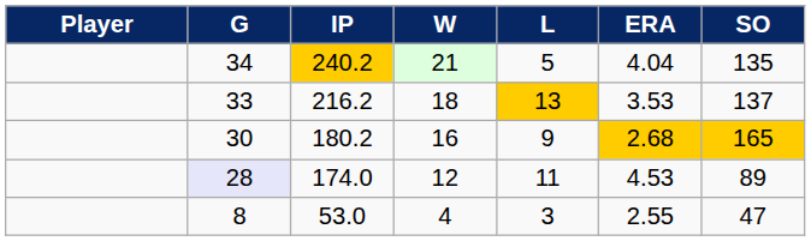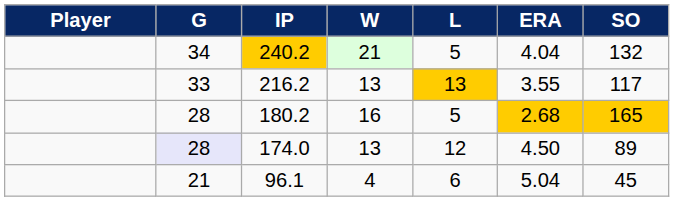 <table class="wikitable sortable">
 <tr>
 <th style="background:#072764;color:white;" width="16%">Player</th>
 <th style="background:#072764;color:white;" width="9%">G</th>
 <th style="background:#072764;color:white;" width="9%">IP</th>
 <th style="background:#072764;color:white;" width="9%">W</th>
 <th style="background:#072764;color:white;" width="9%">L</th>
 <th style="background:#072764;color:white;" width="9%">ERA</th>
 <th style="background:#072764;color:white;" width="9%">SO</th>
 </tr>
 <tr align="center">
 <td></td>
 <td>34</td>
 <td bgcolor="#FFCC00">240.2</td>
 <td bgcolor="#DDFFDD">21</td>
 <td>5</td>
 <td>4.04</td>
-<td>135</td>
+<td>132</td>
 </tr>
 <tr align="center">
 <td></td>
 <td>33</td>
 <td>216.2</td>
-<td>18</td>
+<td>13</td>
 <td bgcolor="#FFCC00">13</td>
-<td>3.53</td>
-<td>137</td>
+<td>3.55</td>
+<td>117</td>
 </tr>
 <tr align="center">
 <td></td>
-<td>30</td>
+<td>28</td>
 <td>180.2</td>
 <td>16</td>
-<td>9</td>
+<td>5</td>
 <td bgcolor="#FFCC00">2.68</td>
 <td bgcolor="#FFCC00">165</td>
 </tr>
 <tr align="center">
 <td></td>
 <td style="background: lavender;">28</td>
 <td>174.0</td>
+<td>13</td>
 <td>12</td>
-<td>11</td>
-<td>4.53</td>
+<td>4.50</td>
 <td>89</td>
 </tr>
 <tr align="center">
 <td></td>
-<td>8</td>
-<td>53.0</td>
+<td>21</td>
+<td>96.1</td>
 <td>4</td>
-<td>3</td>
-<td>2.55</td>
-<td>47</td>
+<td>6</td>
+<td>5.04</td>
+<td>45</td>
 </tr>
 </table>
